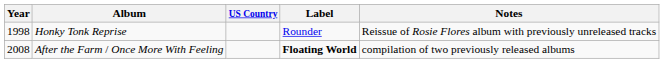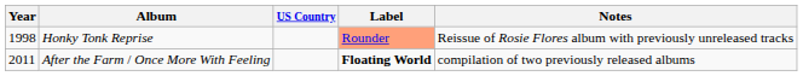 <table class="wikitable">
 <tr>
 <th>Year</th>
 <th>Album</th>
 <th><small><a href='#'>US Country</a></small></th>
 <th>Label</th>
 <th>Notes</th>
 </tr>
 <tr>
 <td>1998</td>
 <td><em>Honky Tonk Reprise</em></td>
 <td></td>
-<td><a href='#'>Rounder</a></td>
+<td style="background: lightsalmon;"><a href='#'>Rounder</a></td>
 <td>Reissue of <em>Rosie Flores</em> album with previously unreleased tracks</td>
 </tr>
 <tr>
-<td>2008</td>
+<td>2011</td>
 <td><em>After the Farm</em> / <em>Once More With Feeling</em></td>
 <td></td>
 <td><strong>Floating World</strong></td>
 <td>compilation of two previously released albums</td>
 </tr>
 </table>
